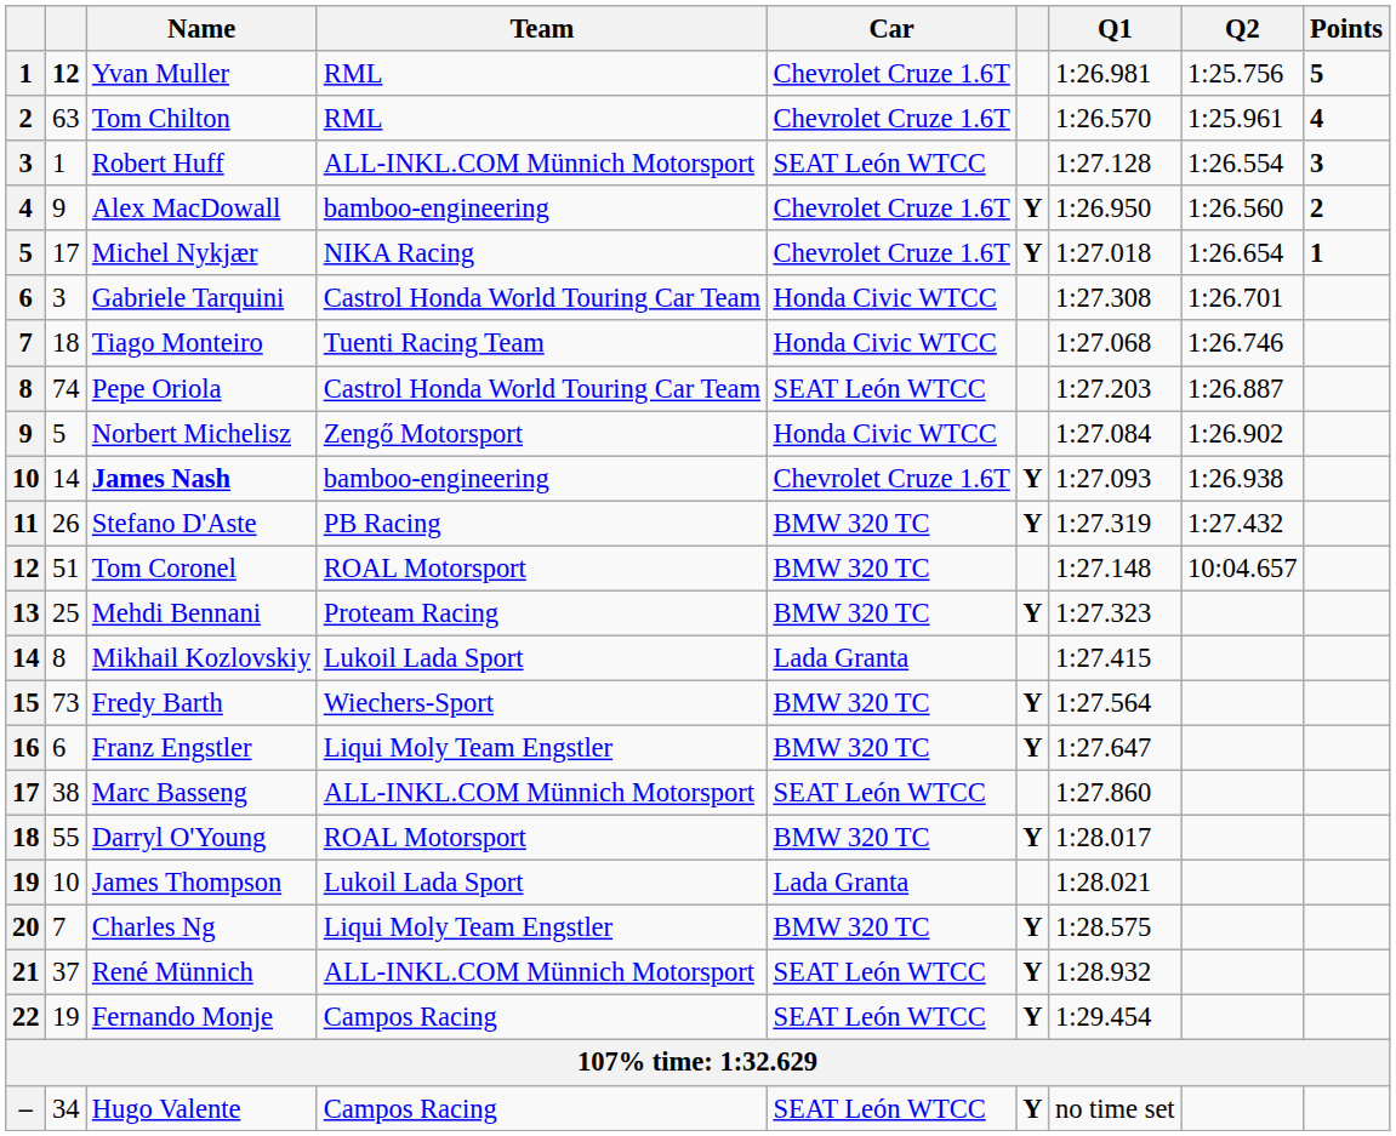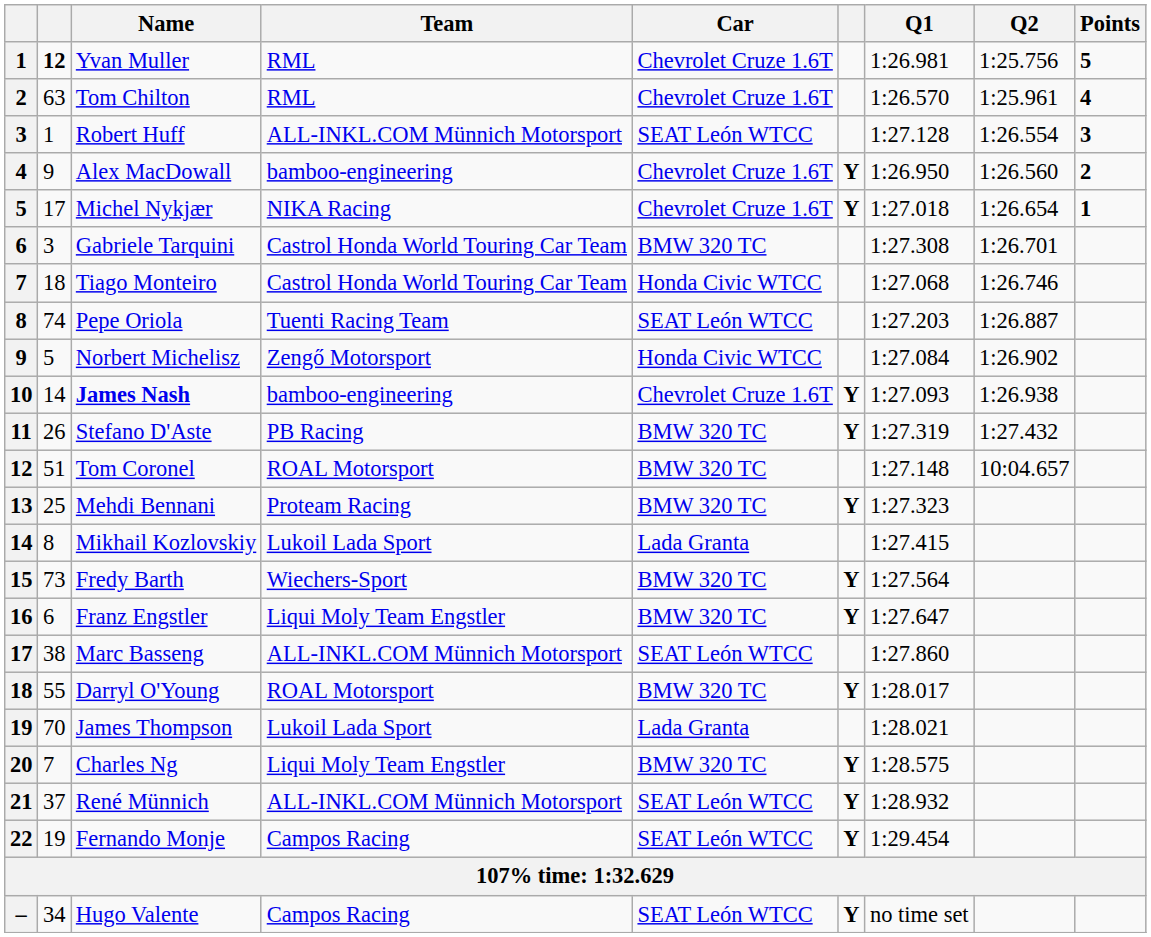 <table class="wikitable sortable" style="font-size: 95%;">
 <tr>
 <th></th>
 <th></th>
 <th>Name</th>
 <th>Team</th>
 <th>Car</th>
 <th></th>
 <th>Q1</th>
 <th>Q2</th>
 <th>Points</th>
 </tr>
 <tr>
 <th>1</th>
 <td><strong>12</strong></td>
 <td> <a href='#'>Yvan Muller</a></td>
 <td><a href='#'>RML</a></td>
 <td><a href='#'>Chevrolet Cruze 1.6T</a></td>
 <td></td>
 <td>1:26.981</td>
 <td>1:25.756</td>
 <td><strong>5</strong></td>
 </tr>
 <tr>
 <th>2</th>
 <td>63</td>
 <td> <a href='#'>Tom Chilton</a></td>
 <td><a href='#'>RML</a></td>
 <td><a href='#'>Chevrolet Cruze 1.6T</a></td>
 <td></td>
 <td>1:26.570</td>
 <td>1:25.961</td>
 <td><strong>4</strong></td>
 </tr>
 <tr>
 <th>3</th>
 <td>1</td>
 <td> <a href='#'>Robert Huff</a></td>
 <td><a href='#'>ALL-INKL.COM Münnich Motorsport</a></td>
 <td><a href='#'>SEAT León WTCC</a></td>
 <td></td>
 <td>1:27.128</td>
 <td>1:26.554</td>
 <td><strong>3</strong></td>
 </tr>
 <tr>
 <th>4</th>
 <td>9</td>
 <td> <a href='#'>Alex MacDowall</a></td>
 <td><a href='#'>bamboo-engineering</a></td>
 <td><a href='#'>Chevrolet Cruze 1.6T</a></td>
 <td align=center><strong><span>Y</span></strong></td>
 <td>1:26.950</td>
 <td>1:26.560</td>
 <td><strong>2</strong></td>
 </tr>
 <tr>
 <th>5</th>
 <td>17</td>
 <td> <a href='#'>Michel Nykjær</a></td>
 <td><a href='#'>NIKA Racing</a></td>
 <td><a href='#'>Chevrolet Cruze 1.6T</a></td>
 <td align=center><strong><span>Y</span></strong></td>
 <td>1:27.018</td>
 <td>1:26.654</td>
 <td><strong>1</strong></td>
 </tr>
 <tr>
 <th>6</th>
 <td>3</td>
 <td> <a href='#'>Gabriele Tarquini</a></td>
 <td><a href='#'>Castrol Honda World Touring Car Team</a></td>
-<td><a href='#'>Honda Civic WTCC</a></td>
+<td><a href='#'>BMW 320 TC</a></td>
 <td></td>
 <td>1:27.308</td>
 <td>1:26.701</td>
 <td></td>
 </tr>
 <tr>
 <th>7</th>
 <td>18</td>
 <td> <a href='#'>Tiago Monteiro</a></td>
-<td><a href='#'>Tuenti Racing Team</a></td>
+<td><a href='#'>Castrol Honda World Touring Car Team</a></td>
 <td><a href='#'>Honda Civic WTCC</a></td>
 <td></td>
 <td>1:27.068</td>
 <td>1:26.746</td>
 <td></td>
 </tr>
 <tr>
 <th>8</th>
 <td>74</td>
 <td> <a href='#'>Pepe Oriola</a></td>
-<td><a href='#'>Castrol Honda World Touring Car Team</a></td>
+<td><a href='#'>Tuenti Racing Team</a></td>
 <td><a href='#'>SEAT León WTCC</a></td>
 <td></td>
 <td>1:27.203</td>
 <td>1:26.887</td>
 <td></td>
 </tr>
 <tr>
 <th>9</th>
 <td>5</td>
 <td> <a href='#'>Norbert Michelisz</a></td>
 <td><a href='#'>Zengő Motorsport</a></td>
 <td><a href='#'>Honda Civic WTCC</a></td>
 <td></td>
 <td>1:27.084</td>
 <td>1:26.902</td>
 <td></td>
 </tr>
 <tr>
 <th>10</th>
 <td>14</td>
 <td> <strong><a href='#'>James Nash</a></strong></td>
 <td><a href='#'>bamboo-engineering</a></td>
 <td><a href='#'>Chevrolet Cruze 1.6T</a></td>
 <td align=center><strong><span>Y</span></strong></td>
 <td>1:27.093</td>
 <td>1:26.938</td>
 <td></td>
 </tr>
 <tr>
 <th>11</th>
 <td>26</td>
 <td> <a href='#'>Stefano D'Aste</a></td>
 <td><a href='#'>PB Racing</a></td>
 <td><a href='#'>BMW 320 TC</a></td>
 <td align=center><strong><span>Y</span></strong></td>
 <td>1:27.319</td>
 <td>1:27.432</td>
 <td></td>
 </tr>
 <tr>
 <th>12</th>
 <td>51</td>
 <td> <a href='#'>Tom Coronel</a></td>
 <td><a href='#'>ROAL Motorsport</a></td>
 <td><a href='#'>BMW 320 TC</a></td>
 <td></td>
 <td>1:27.148</td>
 <td>10:04.657</td>
 <td></td>
 </tr>
 <tr>
 <th>13</th>
 <td>25</td>
 <td> <a href='#'>Mehdi Bennani</a></td>
 <td><a href='#'>Proteam Racing</a></td>
 <td><a href='#'>BMW 320 TC</a></td>
 <td align=center><strong><span>Y</span></strong></td>
 <td>1:27.323</td>
 <td></td>
 <td></td>
 </tr>
 <tr>
 <th>14</th>
 <td>8</td>
 <td> <a href='#'>Mikhail Kozlovskiy</a></td>
 <td><a href='#'>Lukoil Lada Sport</a></td>
 <td><a href='#'>Lada Granta</a></td>
 <td></td>
 <td>1:27.415</td>
 <td></td>
 <td></td>
 </tr>
 <tr>
 <th>15</th>
 <td>73</td>
 <td> <a href='#'>Fredy Barth</a></td>
 <td><a href='#'>Wiechers-Sport</a></td>
 <td><a href='#'>BMW 320 TC</a></td>
 <td align=center><strong><span>Y</span></strong></td>
 <td>1:27.564</td>
 <td></td>
 <td></td>
 </tr>
 <tr>
 <th>16</th>
 <td>6</td>
 <td> <a href='#'>Franz Engstler</a></td>
 <td><a href='#'>Liqui Moly Team Engstler</a></td>
 <td><a href='#'>BMW 320 TC</a></td>
 <td align=center><strong><span>Y</span></strong></td>
 <td>1:27.647</td>
 <td></td>
 <td></td>
 </tr>
 <tr>
 <th>17</th>
 <td>38</td>
 <td> <a href='#'>Marc Basseng</a></td>
 <td><a href='#'>ALL-INKL.COM Münnich Motorsport</a></td>
 <td><a href='#'>SEAT León WTCC</a></td>
 <td></td>
 <td>1:27.860</td>
 <td></td>
 <td></td>
 </tr>
 <tr>
 <th>18</th>
 <td>55</td>
 <td> <a href='#'>Darryl O'Young</a></td>
 <td><a href='#'>ROAL Motorsport</a></td>
 <td><a href='#'>BMW 320 TC</a></td>
 <td align=center><strong><span>Y</span></strong></td>
 <td>1:28.017</td>
 <td></td>
 <td></td>
 </tr>
 <tr>
 <th>19</th>
-<td>10</td>
+<td>70</td>
 <td> <a href='#'>James Thompson</a></td>
 <td><a href='#'>Lukoil Lada Sport</a></td>
 <td><a href='#'>Lada Granta</a></td>
 <td></td>
 <td>1:28.021</td>
 <td></td>
 <td></td>
 </tr>
 <tr>
 <th>20</th>
 <td>7</td>
 <td> <a href='#'>Charles Ng</a></td>
 <td><a href='#'>Liqui Moly Team Engstler</a></td>
 <td><a href='#'>BMW 320 TC</a></td>
 <td align=center><strong><span>Y</span></strong></td>
 <td>1:28.575</td>
 <td></td>
 <td></td>
 </tr>
 <tr>
 <th>21</th>
 <td>37</td>
 <td> <a href='#'>René Münnich</a></td>
 <td><a href='#'>ALL-INKL.COM Münnich Motorsport</a></td>
 <td><a href='#'>SEAT León WTCC</a></td>
 <td align=center><strong><span>Y</span></strong></td>
 <td>1:28.932</td>
 <td></td>
 <td></td>
 </tr>
 <tr>
 <th>22</th>
 <td>19</td>
 <td> <a href='#'>Fernando Monje</a></td>
 <td><a href='#'>Campos Racing</a></td>
 <td><a href='#'>SEAT León WTCC</a></td>
 <td align=center><strong><span>Y</span></strong></td>
 <td>1:29.454</td>
 <td></td>
 <td></td>
 </tr>
 <tr>
 <th colspan=9>107% time: 1:32.629</th>
 </tr>
 <tr>
 <th>–</th>
 <td>34</td>
 <td> <a href='#'>Hugo Valente</a></td>
 <td><a href='#'>Campos Racing</a></td>
 <td><a href='#'>SEAT León WTCC</a></td>
 <td align=center><strong><span>Y</span></strong></td>
 <td>no time set</td>
 <td></td>
 <td></td>
 </tr>
 <tr>
 </tr>
 </table>
